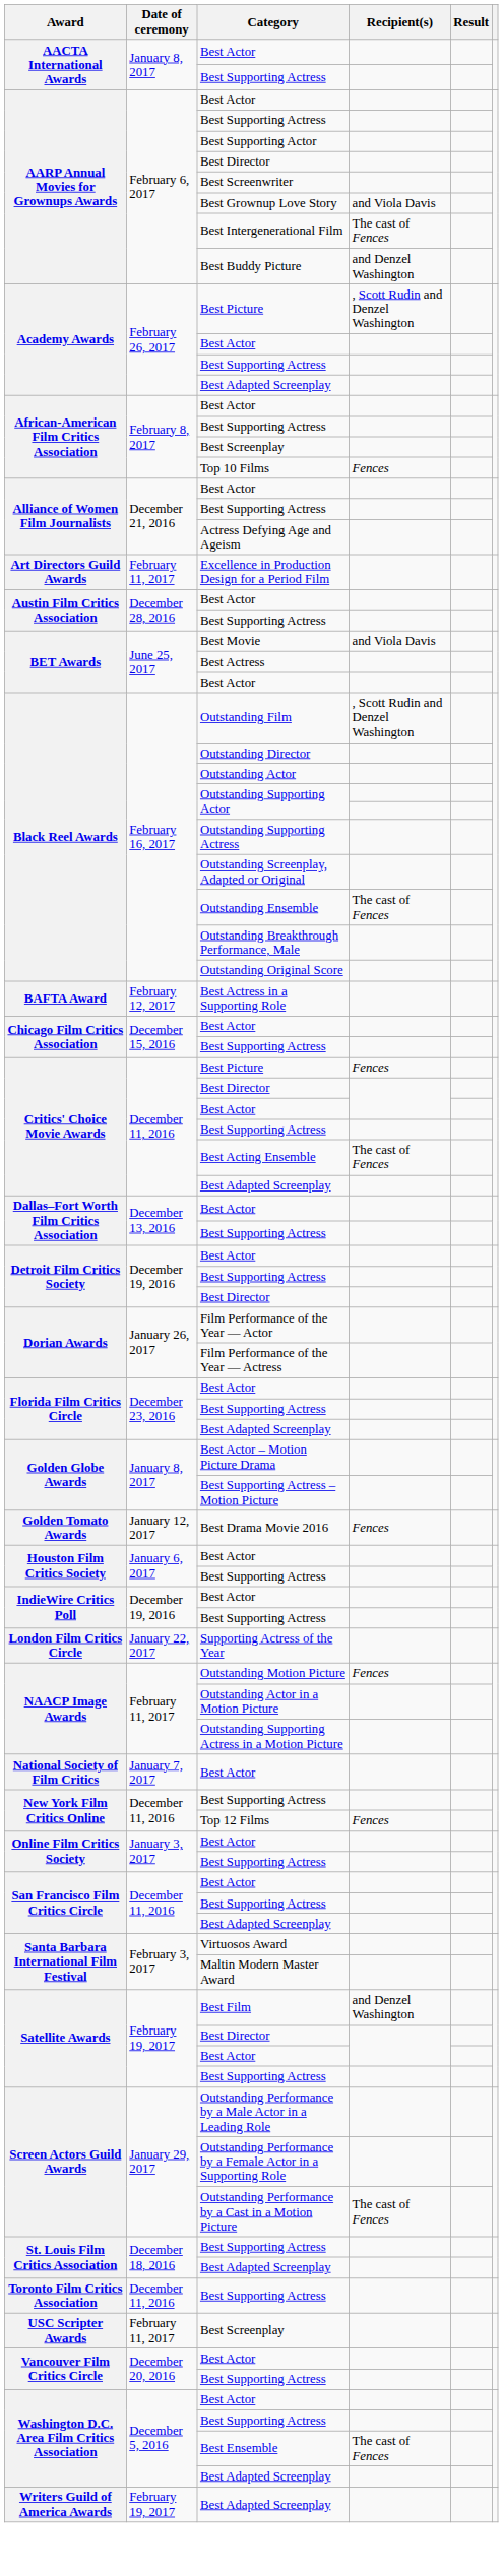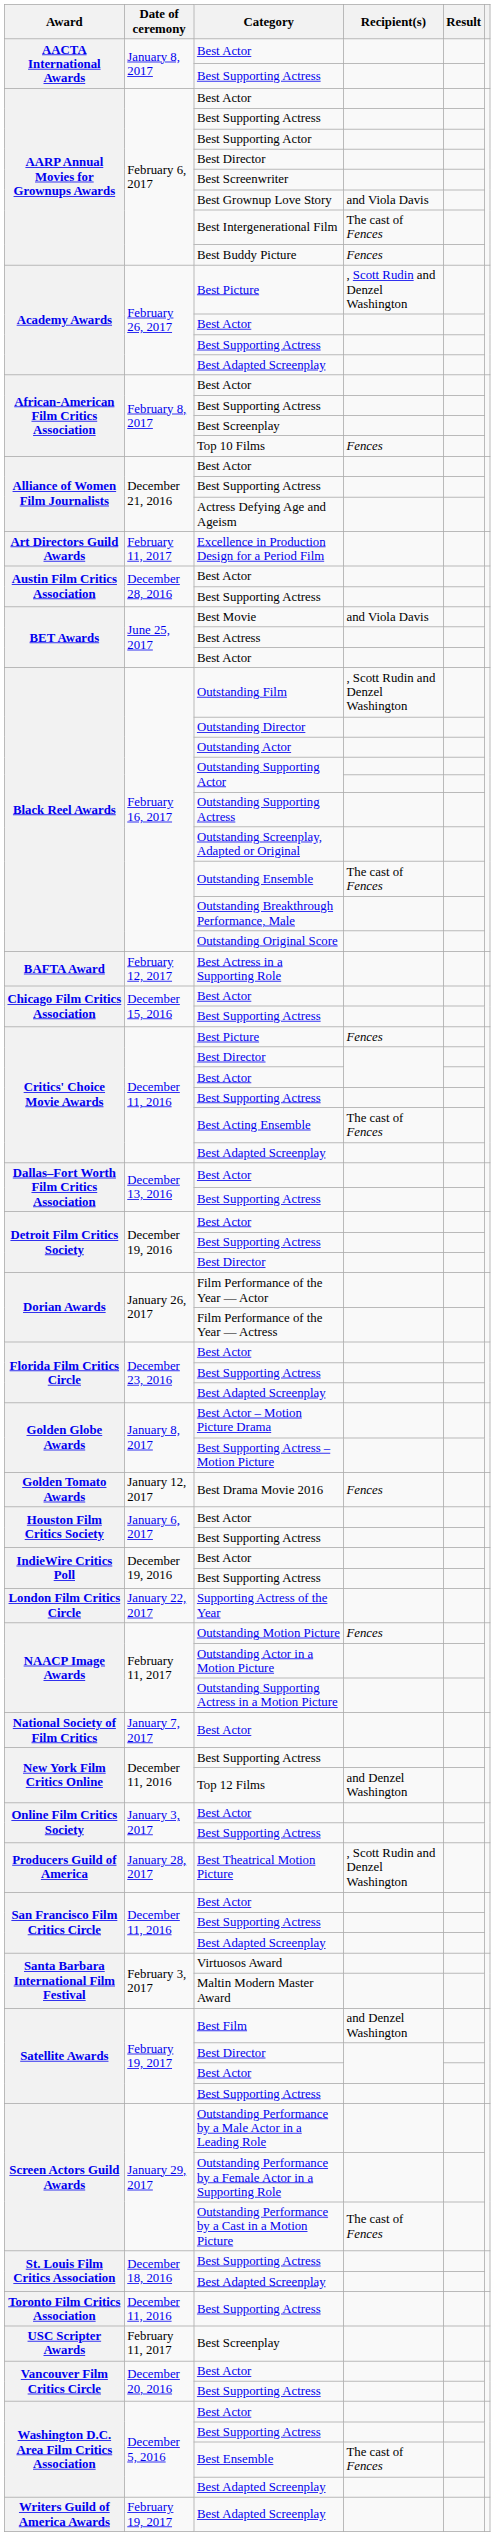 <table class="wikitable plainrowheaders sortable">
 <tr>
 <th scope="col">Award</th>
 <th scope="col">Date of ceremony</th>
 <th scope="col">Category</th>
 <th scope="col">Recipient(s)</th>
 <th scope="col">Result</th>
 <th scope="col" class="unsortable"></th>
 </tr>
 <tr>
 <th scope="row" rowspan="2"><a href='#'>AACTA International Awards</a></th>
 <td rowspan="2"><a href='#'>January 8, 2017</a></td>
 <td><a href='#'>Best Actor</a></td>
 <td></td>
 <td></td>
 <td rowspan="2" style="text-align:center;"></td>
 </tr>
 <tr>
 <td><a href='#'>Best Supporting Actress</a></td>
 <td></td>
 <td></td>
 </tr>
 <tr>
 <th scope="row" rowspan="8"><a href='#'>AARP Annual Movies for Grownups Awards</a></th>
 <td rowspan="8">February 6, 2017</td>
 <td>Best Actor</td>
 <td></td>
 <td></td>
 <td rowspan="8" style="text-align:center;"></td>
 </tr>
 <tr>
 <td>Best Supporting Actress</td>
 <td></td>
 <td></td>
 </tr>
 <tr>
 <td>Best Supporting Actor</td>
 <td></td>
 <td></td>
 </tr>
 <tr>
 <td>Best Director</td>
 <td></td>
 <td></td>
 </tr>
 <tr>
 <td>Best Screenwriter</td>
 <td></td>
 <td></td>
 </tr>
 <tr>
 <td>Best Grownup Love Story</td>
 <td> and Viola Davis</td>
 <td></td>
 </tr>
 <tr>
 <td>Best Intergenerational Film</td>
 <td>The cast of <em>Fences</em></td>
 <td></td>
 </tr>
 <tr>
 <td>Best Buddy Picture</td>
-<td> and Denzel Washington</td>
+<td><em>Fences</em></td>
 <td></td>
 </tr>
 <tr>
 <th scope="row" rowspan="4"><a href='#'>Academy Awards</a></th>
 <td rowspan="4"><a href='#'>February 26, 2017</a></td>
 <td><a href='#'>Best Picture</a></td>
 <td>, <a href='#'>Scott Rudin</a> and Denzel Washington</td>
 <td></td>
 <td rowspan="4" style="text-align:center;"><br></td>
 </tr>
 <tr>
 <td><a href='#'>Best Actor</a></td>
 <td></td>
 <td></td>
 </tr>
 <tr>
 <td><a href='#'>Best Supporting Actress</a></td>
 <td></td>
 <td></td>
 </tr>
 <tr>
 <td><a href='#'>Best Adapted Screenplay</a></td>
 <td></td>
 <td></td>
 </tr>
 <tr>
 <th scope="row" rowspan="4"><a href='#'>African-American Film Critics Association</a></th>
 <td rowspan="4"><a href='#'>February 8, 2017</a></td>
 <td>Best Actor</td>
 <td></td>
 <td></td>
 <td rowspan="4" style="text-align:center;"></td>
 </tr>
 <tr>
 <td>Best Supporting Actress</td>
 <td></td>
 <td></td>
 </tr>
 <tr>
 <td>Best Screenplay</td>
 <td></td>
 <td></td>
 </tr>
 <tr>
 <td>Top 10 Films</td>
 <td><em>Fences</em></td>
 <td></td>
 </tr>
 <tr>
 <th scope="row" rowspan="3"><a href='#'>Alliance of Women Film Journalists</a></th>
 <td rowspan="3">December 21, 2016</td>
 <td>Best Actor</td>
 <td></td>
 <td></td>
 <td rowspan="3" style="text-align:center;"><br></td>
 </tr>
 <tr>
 <td>Best Supporting Actress</td>
 <td></td>
 <td></td>
 </tr>
 <tr>
 <td>Actress Defying Age and Ageism</td>
 <td></td>
 <td></td>
 </tr>
 <tr>
 <th scope="row"><a href='#'>Art Directors Guild Awards</a></th>
 <td><a href='#'>February 11, 2017</a></td>
 <td><a href='#'>Excellence in Production Design for a Period Film</a></td>
 <td></td>
 <td></td>
 <td style="text-align:center;"></td>
 </tr>
 <tr>
 <th scope="row" rowspan="2"><a href='#'>Austin Film Critics Association</a></th>
 <td rowspan="2"><a href='#'>December 28, 2016</a></td>
 <td>Best Actor</td>
 <td></td>
 <td></td>
 <td rowspan="2" style="text-align:center;"><br></td>
 </tr>
 <tr>
 <td>Best Supporting Actress</td>
 <td></td>
 <td></td>
 </tr>
 <tr>
 <th scope="row" rowspan=3><a href='#'>BET Awards</a></th>
 <td rowspan=3><a href='#'>June 25, 2017</a></td>
 <td>Best Movie</td>
 <td> and Viola Davis</td>
 <td></td>
 <td style="text-align:center;" rowspan=3></td>
 </tr>
 <tr>
 <td>Best Actress</td>
 <td></td>
 <td></td>
 </tr>
 <tr>
 <td>Best Actor</td>
 <td></td>
 <td></td>
 </tr>
 <tr>
 <th scope="row" rowspan="10"><a href='#'>Black Reel Awards</a></th>
 <td rowspan="10"><a href='#'>February 16, 2017</a></td>
 <td><a href='#'>Outstanding Film</a></td>
 <td>, Scott Rudin and Denzel Washington</td>
 <td></td>
 <td rowspan="10" style="text-align:center;"></td>
 </tr>
 <tr>
 <td><a href='#'>Outstanding Director</a></td>
 <td></td>
 <td></td>
 </tr>
 <tr>
 <td><a href='#'>Outstanding Actor</a></td>
 <td></td>
 <td></td>
 </tr>
 <tr>
 <td rowspan="2"><a href='#'>Outstanding Supporting Actor</a></td>
 <td></td>
 <td></td>
 </tr>
 <tr>
 <td></td>
 <td></td>
 </tr>
 <tr>
 <td><a href='#'>Outstanding Supporting Actress</a></td>
 <td></td>
 <td></td>
 </tr>
 <tr>
 <td><a href='#'>Outstanding Screenplay, Adapted or Original</a></td>
 <td></td>
 <td></td>
 </tr>
 <tr>
 <td><a href='#'>Outstanding Ensemble</a></td>
 <td>The cast of <em>Fences</em></td>
 <td></td>
 </tr>
 <tr>
 <td><a href='#'>Outstanding Breakthrough Performance, Male</a></td>
 <td></td>
 <td></td>
 </tr>
 <tr>
 <td><a href='#'>Outstanding Original Score</a></td>
 <td></td>
 <td></td>
 </tr>
 <tr>
 <th scope="row"><a href='#'>BAFTA Award</a></th>
 <td><a href='#'>February 12, 2017</a></td>
 <td><a href='#'>Best Actress in a Supporting Role</a></td>
 <td></td>
 <td></td>
 <td style="text-align:center;"></td>
 </tr>
 <tr>
 <th scope="row" rowspan="2"><a href='#'>Chicago Film Critics Association</a></th>
 <td rowspan="2"><a href='#'>December 15, 2016</a></td>
 <td><a href='#'>Best Actor</a></td>
 <td></td>
 <td></td>
 <td rowspan="2" style="text-align:center;"></td>
 </tr>
 <tr>
 <td><a href='#'>Best Supporting Actress</a></td>
 <td></td>
 <td></td>
 </tr>
 <tr>
 <th scope="row" rowspan="6"><a href='#'>Critics' Choice Movie Awards</a></th>
 <td rowspan="6"><a href='#'>December 11, 2016</a></td>
 <td><a href='#'>Best Picture</a></td>
 <td><em>Fences</em></td>
 <td></td>
 <td rowspan="6" style="text-align:center;"></td>
 </tr>
 <tr>
 <td><a href='#'>Best Director</a></td>
 <td rowspan="2"></td>
 <td></td>
 </tr>
 <tr>
 <td><a href='#'>Best Actor</a></td>
 <td></td>
 </tr>
 <tr>
 <td><a href='#'>Best Supporting Actress</a></td>
 <td></td>
 <td></td>
 </tr>
 <tr>
 <td><a href='#'>Best Acting Ensemble</a></td>
 <td>The cast of <em>Fences</em></td>
 <td></td>
 </tr>
 <tr>
 <td><a href='#'>Best Adapted Screenplay</a></td>
 <td></td>
 <td></td>
 </tr>
 <tr>
 <th scope="row" rowspan="2"><a href='#'>Dallas–Fort Worth Film Critics Association</a></th>
 <td rowspan="2"><a href='#'>December 13, 2016</a></td>
 <td><a href='#'>Best Actor</a></td>
 <td></td>
 <td></td>
 <td rowspan="2" style="text-align:center;"></td>
 </tr>
 <tr>
 <td><a href='#'>Best Supporting Actress</a></td>
 <td></td>
 <td></td>
 </tr>
 <tr>
 <th scope="row" rowspan="3"><a href='#'>Detroit Film Critics Society</a></th>
 <td rowspan="3">December 19, 2016</td>
 <td><a href='#'>Best Actor</a></td>
 <td></td>
 <td></td>
 <td rowspan="3" style="text-align:center;"></td>
 </tr>
 <tr>
 <td><a href='#'>Best Supporting Actress</a></td>
 <td></td>
 <td></td>
 </tr>
 <tr>
 <td><a href='#'>Best Director</a></td>
 <td></td>
 <td></td>
 </tr>
 <tr>
 <th scope="row" rowspan="2"><a href='#'>Dorian Awards</a></th>
 <td rowspan="2">January 26, 2017</td>
 <td>Film Performance of the Year — Actor</td>
 <td></td>
 <td></td>
 <td rowspan="2" style="text-align:center;"></td>
 </tr>
 <tr>
 <td>Film Performance of the Year — Actress</td>
 <td></td>
 <td></td>
 </tr>
 <tr>
 <th scope="row" rowspan="3"><a href='#'>Florida Film Critics Circle</a></th>
 <td rowspan="3"><a href='#'>December 23, 2016</a></td>
 <td><a href='#'>Best Actor</a></td>
 <td></td>
 <td></td>
 <td rowspan="3" style="text-align:center;"></td>
 </tr>
 <tr>
 <td><a href='#'>Best Supporting Actress</a></td>
 <td></td>
 <td></td>
 </tr>
 <tr>
 <td><a href='#'>Best Adapted Screenplay</a></td>
 <td></td>
 <td></td>
 </tr>
 <tr>
 <th scope="row" rowspan="2"><a href='#'>Golden Globe Awards</a></th>
 <td rowspan="2"><a href='#'>January 8, 2017</a></td>
 <td><a href='#'>Best Actor – Motion Picture Drama</a></td>
 <td></td>
 <td></td>
 <td rowspan="2" style="text-align:center;"></td>
 </tr>
 <tr>
 <td><a href='#'>Best Supporting Actress – Motion Picture</a></td>
 <td></td>
 <td></td>
 </tr>
 <tr>
 <th scope="row"><a href='#'>Golden Tomato Awards</a></th>
 <td>January 12, 2017</td>
 <td>Best Drama Movie 2016</td>
 <td><em>Fences</em></td>
 <td></td>
 <td style="text-align:center;"></td>
 </tr>
 <tr>
 <th scope="row" rowspan="2"><a href='#'>Houston Film Critics Society</a></th>
 <td rowspan="2"><a href='#'>January 6, 2017</a></td>
 <td>Best Actor</td>
 <td></td>
 <td></td>
 <td rowspan="2" style="text-align:center;"><br></td>
 </tr>
 <tr>
 <td>Best Supporting Actress</td>
 <td></td>
 <td></td>
 </tr>
 <tr>
 <th scope="row" rowspan="2"><a href='#'>IndieWire Critics Poll</a></th>
 <td rowspan="2">December 19, 2016</td>
 <td>Best Actor</td>
 <td></td>
 <td></td>
 <td rowspan="2" style="text-align:center;"></td>
 </tr>
 <tr>
 <td>Best Supporting Actress</td>
 <td></td>
 <td></td>
 </tr>
 <tr>
 <th scope="row"><a href='#'>London Film Critics Circle</a></th>
 <td><a href='#'>January 22, 2017</a></td>
 <td><a href='#'>Supporting Actress of the Year</a></td>
 <td></td>
 <td></td>
 <td style="text-align:center;"></td>
 </tr>
 <tr>
 <th scope="row" rowspan="3"><a href='#'>NAACP Image Awards</a></th>
 <td rowspan="3">February 11, 2017</td>
 <td><a href='#'>Outstanding Motion Picture</a></td>
 <td><em>Fences</em></td>
 <td></td>
 <td rowspan="3" style="text-align:center;"></td>
 </tr>
 <tr>
 <td><a href='#'>Outstanding Actor in a Motion Picture</a></td>
 <td></td>
 <td></td>
 </tr>
 <tr>
 <td><a href='#'>Outstanding Supporting Actress in a Motion Picture</a></td>
 <td></td>
 <td></td>
 </tr>
 <tr>
 <th scope="row"><a href='#'>National Society of Film Critics</a></th>
 <td><a href='#'>January 7, 2017</a></td>
 <td><a href='#'>Best Actor</a></td>
 <td></td>
 <td></td>
 <td style="text-align:center;"></td>
 </tr>
 <tr>
 <th scope="row" rowspan="2"><a href='#'>New York Film Critics Online</a></th>
 <td rowspan="2">December 11, 2016</td>
 <td>Best Supporting Actress</td>
 <td></td>
 <td></td>
 <td rowspan="2" style="text-align:center;"></td>
 </tr>
 <tr>
 <td>Top 12 Films</td>
-<td><em>Fences</em></td>
+<td> and Denzel Washington</td>
 <td></td>
 </tr>
 <tr>
 <th scope="row" rowspan="2"><a href='#'>Online Film Critics Society</a></th>
 <td rowspan="2"><a href='#'>January 3, 2017</a></td>
 <td><a href='#'>Best Actor</a></td>
 <td></td>
 <td></td>
 <td rowspan="2" style="text-align:center;"></td>
 </tr>
 <tr>
 <td><a href='#'>Best Supporting Actress</a></td>
 <td></td>
 <td></td>
+</tr>
+<tr>
+<th scope="row"><a href='#'>Producers Guild of America</a></th>
+<td><a href='#'>January 28, 2017</a></td>
+<td><a href='#'>Best Theatrical Motion Picture</a></td>
+<td>, Scott Rudin and Denzel Washington</td>
+<td></td>
+<td style="text-align:center;"></td>
 </tr>
 <tr>
 <th scope="row" rowspan="3"><a href='#'>San Francisco Film Critics Circle</a></th>
 <td rowspan="3"><a href='#'>December 11, 2016</a></td>
 <td><a href='#'>Best Actor</a></td>
 <td></td>
 <td></td>
 <td rowspan="3" style="text-align:center;"><br></td>
 </tr>
 <tr>
 <td><a href='#'>Best Supporting Actress</a></td>
 <td></td>
 <td></td>
 </tr>
 <tr>
 <td><a href='#'>Best Adapted Screenplay</a></td>
 <td></td>
 <td></td>
 </tr>
 <tr>
 <th scope="row" rowspan="2"><a href='#'>Santa Barbara International Film Festival</a></th>
 <td rowspan="2">February 3, 2017</td>
 <td>Virtuosos Award</td>
 <td></td>
 <td></td>
 <td rowspan="2" style="text-align:center;"><br></td>
 </tr>
 <tr>
 <td>Maltin Modern Master Award</td>
 <td></td>
 <td></td>
 </tr>
 <tr>
 <th scope="row" rowspan="4"><a href='#'>Satellite Awards</a></th>
 <td rowspan="4"><a href='#'>February 19, 2017</a></td>
 <td><a href='#'>Best Film</a></td>
 <td> and Denzel Washington</td>
 <td></td>
 <td rowspan="4" style="text-align:center;"></td>
 </tr>
 <tr>
 <td><a href='#'>Best Director</a></td>
 <td rowspan="2"></td>
 <td></td>
 </tr>
 <tr>
 <td><a href='#'>Best Actor</a></td>
 <td></td>
 </tr>
 <tr>
 <td><a href='#'>Best Supporting Actress</a></td>
 <td></td>
 <td></td>
 </tr>
 <tr>
 <th scope="row" rowspan="3"><a href='#'>Screen Actors Guild Awards</a></th>
 <td rowspan="3"><a href='#'>January 29, 2017</a></td>
 <td><a href='#'>Outstanding Performance by a Male Actor in a Leading Role</a></td>
 <td></td>
 <td></td>
 <td rowspan="3" style="text-align:center;"></td>
 </tr>
 <tr>
 <td><a href='#'>Outstanding Performance by a Female Actor in a Supporting Role</a></td>
 <td></td>
 <td></td>
 </tr>
 <tr>
 <td><a href='#'>Outstanding Performance by a Cast in a Motion Picture</a></td>
 <td>The cast of <em>Fences</em></td>
 <td></td>
 </tr>
 <tr>
 <th scope="row" rowspan="2"><a href='#'>St. Louis Film Critics Association</a></th>
 <td rowspan="2"><a href='#'>December 18, 2016</a></td>
 <td><a href='#'>Best Supporting Actress</a></td>
 <td></td>
 <td></td>
 <td rowspan="2" style="text-align:center;"></td>
 </tr>
 <tr>
 <td><a href='#'>Best Adapted Screenplay</a></td>
 <td></td>
 <td></td>
 </tr>
 <tr>
 <th scope="row"><a href='#'>Toronto Film Critics Association</a></th>
 <td><a href='#'>December 11, 2016</a></td>
 <td><a href='#'>Best Supporting Actress</a></td>
 <td></td>
 <td></td>
 <td style="text-align:center;"></td>
 </tr>
 <tr>
 <th scope="row"><a href='#'>USC Scripter Awards</a></th>
 <td>February 11, 2017</td>
 <td>Best Screenplay</td>
 <td></td>
 <td></td>
 <td style="text-align:center;"></td>
 </tr>
 <tr>
 <th scope="row" rowspan="2"><a href='#'>Vancouver Film Critics Circle</a></th>
 <td rowspan="2"><a href='#'>December 20, 2016</a></td>
 <td><a href='#'>Best Actor</a></td>
 <td></td>
 <td></td>
 <td rowspan="2" style="text-align:center;"></td>
 </tr>
 <tr>
 <td><a href='#'>Best Supporting Actress</a></td>
 <td></td>
 <td></td>
 </tr>
 <tr>
 <th scope="row" rowspan="4"><a href='#'>Washington D.C. Area Film Critics Association</a></th>
 <td rowspan="4"><a href='#'>December 5, 2016</a></td>
 <td><a href='#'>Best Actor</a></td>
 <td></td>
 <td></td>
 <td rowspan="4" style="text-align:center;"></td>
 </tr>
 <tr>
 <td><a href='#'>Best Supporting Actress</a></td>
 <td></td>
 <td></td>
 </tr>
 <tr>
 <td><a href='#'>Best Ensemble</a></td>
 <td>The cast of <em>Fences</em></td>
 <td></td>
 </tr>
 <tr>
 <td><a href='#'>Best Adapted Screenplay</a></td>
 <td></td>
 <td></td>
 </tr>
 <tr>
 <th scope="row"><a href='#'>Writers Guild of America Awards</a></th>
 <td><a href='#'>February 19, 2017</a></td>
 <td><a href='#'>Best Adapted Screenplay</a></td>
 <td></td>
 <td></td>
 <td style="text-align:center;"></td>
 </tr>
 </table>
